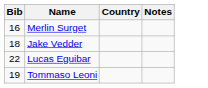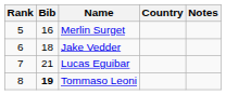 <table class="wikitable" style="text-align:center;">
 <tr>
+<th>Rank</th>
 <th>Bib</th>
 <th>Name</th>
 <th>Country</th>
 <th>Notes</th>
 </tr>
 <tr>
+<td>5</td>
 <td>16</td>
 <td align=left><a href='#'>Merlin Surget</a></td>
 <td align=left></td>
 <td></td>
 </tr>
 <tr>
+<td>6</td>
 <td>18</td>
 <td align=left><a href='#'>Jake Vedder</a></td>
 <td align=left></td>
 <td></td>
 </tr>
 <tr>
-<td>22</td>
+<td>7</td>
+<td>21</td>
 <td align=left><a href='#'>Lucas Eguibar</a></td>
 <td align=left></td>
 <td></td>
 </tr>
 <tr>
-<td>19</td>
+<td>8</td>
+<td><strong>19</strong></td>
 <td align=left><a href='#'>Tommaso Leoni</a></td>
 <td align=left></td>
 <td></td>
 </tr>
 </table>
